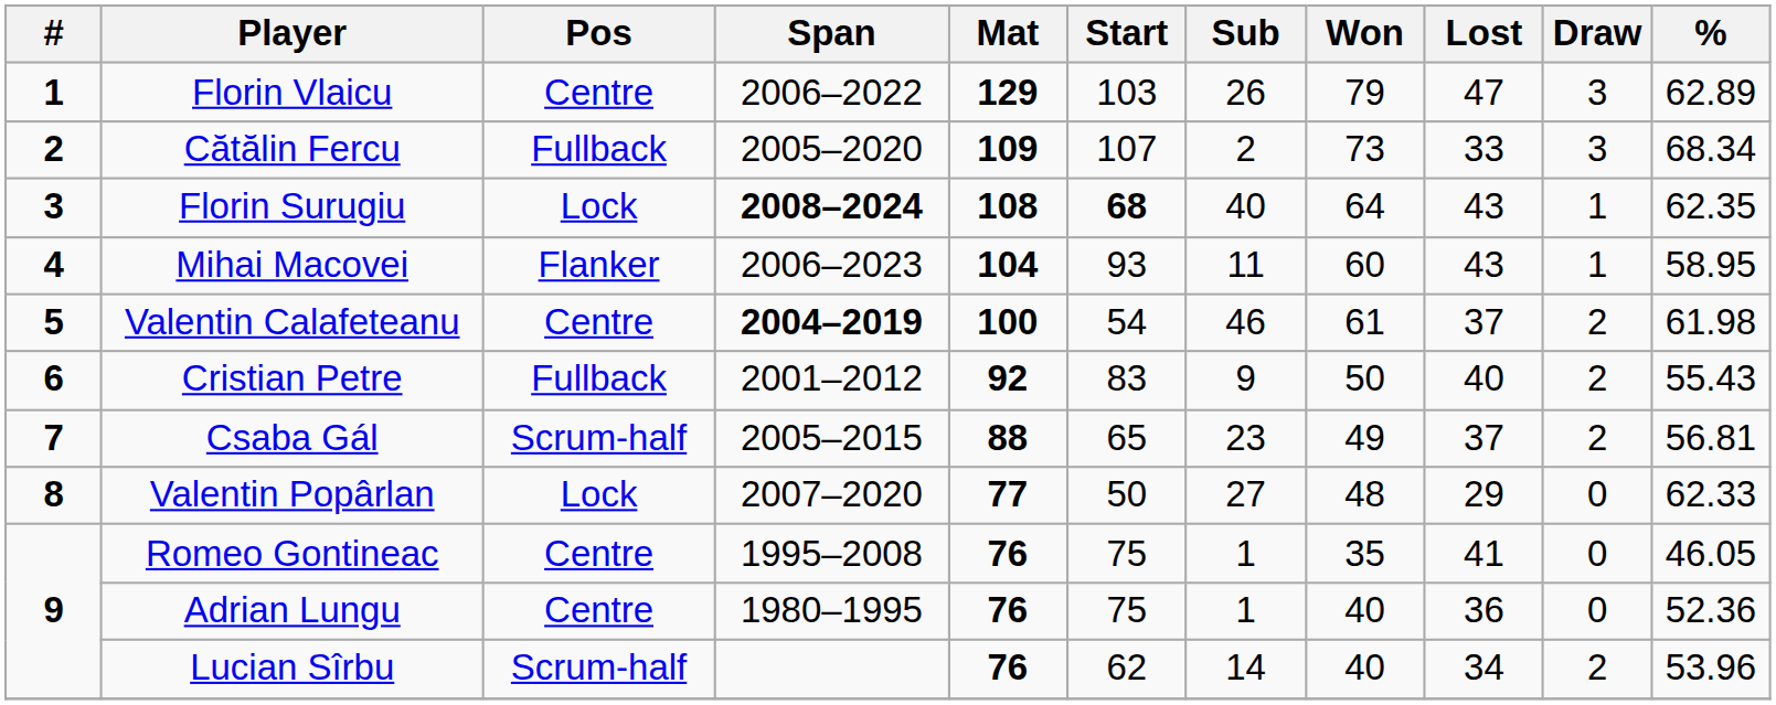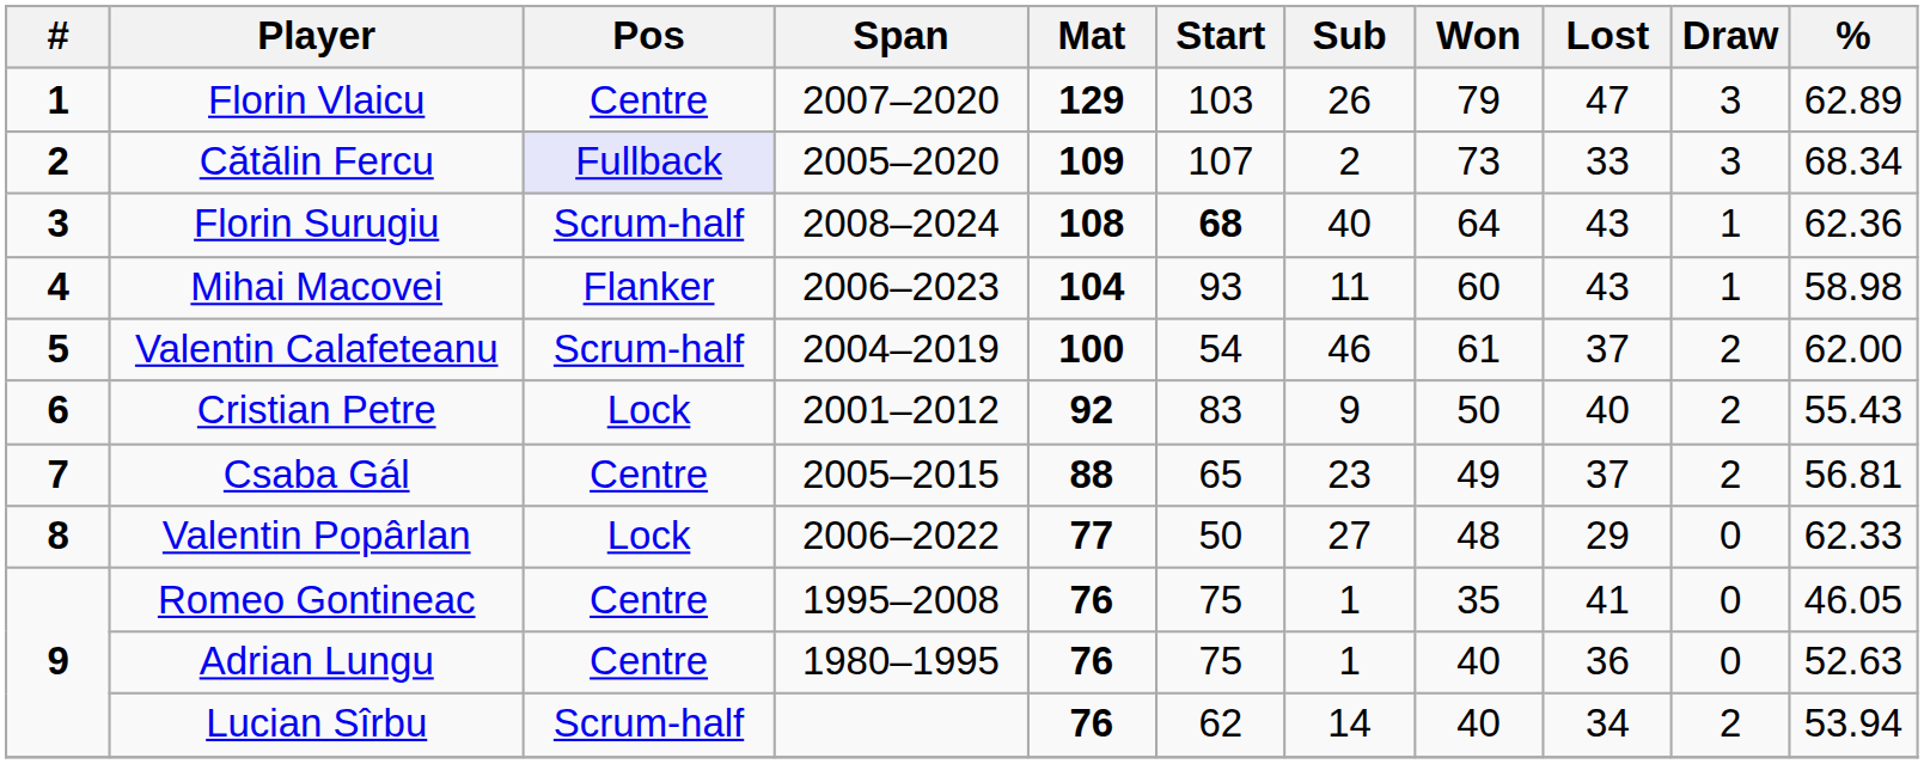 <table class="wikitable" style="font-size:100%; text-align:center;">
 <tr ->
 <th style="width:35px;">#</th>
 <th style="width:160px;">Player</th>
 <th style="width:95px;">Pos</th>
 <th style="width:95px;">Span</th>
 <th style="width:45px;">Mat</th>
 <th style="width:45px;">Start</th>
 <th style="width:45px;">Sub</th>
 <th style="width:45px;">Won</th>
 <th style="width:45px;">Lost</th>
 <th style="width:40px;">Draw</th>
 <th style="width:45px;">%</th>
 </tr>
 <tr>
 <td><strong>1</strong></td>
 <td><a href='#'>Florin Vlaicu</a></td>
 <td><a href='#'>Centre</a></td>
-<td>2006–2022</td>
+<td>2007–2020</td>
 <td><strong>129</strong></td>
 <td>103</td>
 <td>26</td>
 <td>79</td>
 <td>47</td>
 <td>3</td>
 <td>62.89</td>
 </tr>
 <tr>
 <td><strong>2</strong></td>
 <td><a href='#'>Cătălin Fercu</a></td>
-<td><a href='#'>Fullback</a></td>
+<td style="background: lavender;"><a href='#'>Fullback</a></td>
 <td>2005–2020</td>
 <td><strong>109</strong></td>
 <td>107</td>
 <td>2</td>
 <td>73</td>
 <td>33</td>
 <td>3</td>
 <td>68.34</td>
 </tr>
 <tr>
 <td><strong>3</strong></td>
 <td><a href='#'>Florin Surugiu</a></td>
-<td><a href='#'>Lock</a></td>
-<td><strong>2008–2024</strong></td>
+<td><a href='#'>Scrum-half</a></td>
+<td>2008–2024</td>
 <td><strong>108</strong></td>
 <td><strong>68</strong></td>
 <td>40</td>
 <td>64</td>
 <td>43</td>
 <td>1</td>
-<td>62.35</td>
+<td>62.36</td>
 </tr>
 <tr>
 <td><strong>4</strong></td>
 <td><a href='#'>Mihai Macovei</a></td>
 <td><a href='#'>Flanker</a></td>
 <td>2006–2023</td>
 <td><strong>104</strong></td>
 <td>93</td>
 <td>11</td>
 <td>60</td>
 <td>43</td>
 <td>1</td>
-<td>58.95</td>
+<td>58.98</td>
 </tr>
 <tr>
 <td><strong>5</strong></td>
 <td><a href='#'>Valentin Calafeteanu</a></td>
-<td><a href='#'>Centre</a></td>
-<td><strong>2004–2019</strong></td>
+<td><a href='#'>Scrum-half</a></td>
+<td>2004–2019</td>
 <td><strong>100</strong></td>
 <td>54</td>
 <td>46</td>
 <td>61</td>
 <td>37</td>
 <td>2</td>
-<td>61.98</td>
+<td>62.00</td>
 </tr>
 <tr>
 <td><strong>6</strong></td>
 <td><a href='#'>Cristian Petre</a></td>
-<td><a href='#'>Fullback</a></td>
+<td><a href='#'>Lock</a></td>
 <td>2001–2012</td>
 <td><strong>92</strong></td>
 <td>83</td>
 <td>9</td>
 <td>50</td>
 <td>40</td>
 <td>2</td>
 <td>55.43</td>
 </tr>
 <tr>
 <td><strong>7</strong></td>
 <td><a href='#'>Csaba Gál</a></td>
-<td><a href='#'>Scrum-half</a></td>
+<td><a href='#'>Centre</a></td>
 <td>2005–2015</td>
 <td><strong>88</strong></td>
 <td>65</td>
 <td>23</td>
 <td>49</td>
 <td>37</td>
 <td>2</td>
 <td>56.81</td>
 </tr>
 <tr>
 <td><strong>8</strong></td>
 <td><a href='#'>Valentin Popârlan</a></td>
 <td><a href='#'>Lock</a></td>
-<td>2007–2020</td>
+<td>2006–2022</td>
 <td><strong>77</strong></td>
 <td>50</td>
 <td>27</td>
 <td>48</td>
 <td>29</td>
 <td>0</td>
 <td>62.33</td>
 </tr>
 <tr>
 <td rowspan="3"><strong>9</strong></td>
 <td><a href='#'>Romeo Gontineac</a></td>
 <td><a href='#'>Centre</a></td>
 <td>1995–2008</td>
 <td><strong>76</strong></td>
 <td>75</td>
 <td>1</td>
 <td>35</td>
 <td>41</td>
 <td>0</td>
 <td>46.05</td>
 </tr>
 <tr>
 <td><a href='#'>Adrian Lungu</a></td>
 <td><a href='#'>Centre</a></td>
 <td>1980–1995</td>
 <td><strong>76</strong></td>
 <td>75</td>
 <td>1</td>
 <td>40</td>
 <td>36</td>
 <td>0</td>
-<td>52.36</td>
+<td>52.63</td>
 </tr>
 <tr>
 <td><a href='#'>Lucian Sîrbu</a></td>
 <td><a href='#'>Scrum-half</a></td>
 <td></td>
 <td><strong>76</strong></td>
 <td>62</td>
 <td>14</td>
 <td>40</td>
 <td>34</td>
 <td>2</td>
-<td>53.96</td>
+<td>53.94</td>
 </tr>
 <tr>
 </tr>
 </table>
